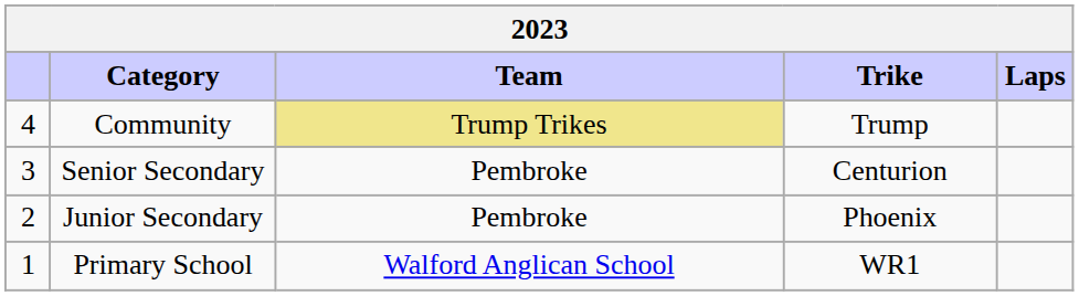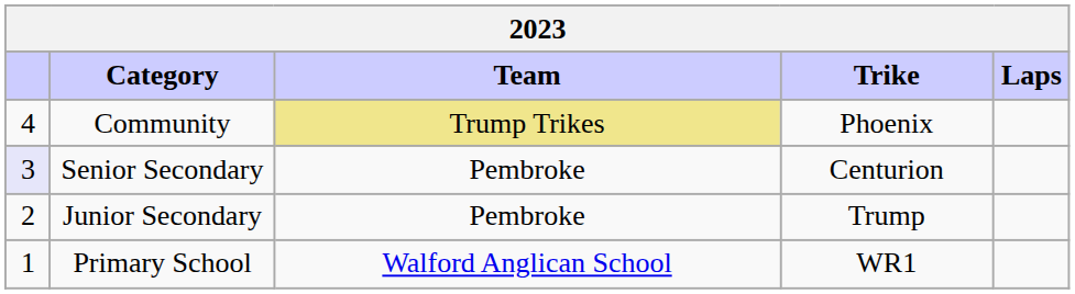 <table class="wikitable" style="font-size: 85%; text-align:center">
 <tr>
 <th colspan="5" width="500">2023</th>
 </tr>
 <tr>
 <th width="15" style="background:#ccf"></th>
 <th width="100" style="background:#ccf">Category</th>
 <th style="background:#ccf">Team</th>
 <th style="background:#ccf">Trike</th>
 <th width="30" style="background:#ccf">Laps</th>
 </tr>
 <tr>
 <td>4</td>
 <td>Community</td>
 <td style="background: khaki;"> Trump Trikes</td>
-<td>Trump</td>
+<td>Phoenix</td>
 <td></td>
 </tr>
 <tr>
-<td>3</td>
+<td style="background: lavender;">3</td>
 <td>Senior Secondary</td>
 <td>Pembroke</td>
 <td>Centurion</td>
 <td></td>
 </tr>
 <tr>
 <td>2</td>
 <td>Junior Secondary</td>
 <td>Pembroke</td>
-<td>Phoenix</td>
+<td>Trump</td>
 <td></td>
 </tr>
 <tr>
 <td>1</td>
 <td>Primary School</td>
 <td> <a href='#'>Walford Anglican School</a></td>
 <td>WR1</td>
 <td></td>
 </tr>
 </table>
